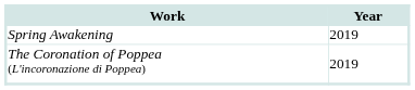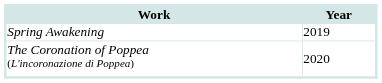 <table class="sortable" border=1 style="border-collapse: collapse; border-style: solid; border-width: medium; border-color: #d4e6e5;" width="450px">
 <tr style="background:#d4e6e5;">
 <th width="80%">Work</th>
 <th width="20%">Year</th>
 </tr>
 <tr>
 <td><em>Spring Awakening</em></td>
 <td>2019</td>
 </tr>
 <tr>
 <td><em>The Coronation of Poppea</em><br><sup>(<em>L'incoronazione di Poppea</em>)</sup></td>
-<td>2019</td>
+<td>2020</td>
 </tr>
 </table>
